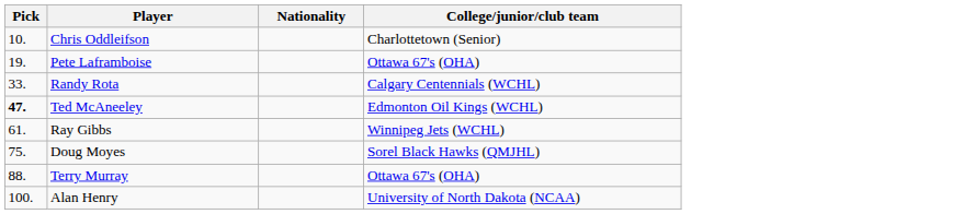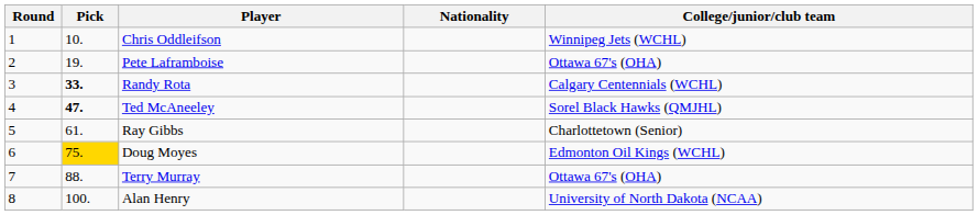 <table class="wikitable">
 <tr>
+<th bgcolor="#DDDDFF" width="5%">Round</th>
 <th bgcolor="#DDDDFF" width="5%">Pick</th>
 <th bgcolor="#DDDDFF" width="25%">Player</th>
 <th bgcolor="#DDDDFF" width="12.5%">Nationality</th>
 <th bgcolor="#DDDDFF" width="37.5%">College/junior/club team</th>
 </tr>
 <tr>
+<td>1</td>
 <td>10.</td>
 <td><a href='#'>Chris Oddleifson</a></td>
 <td></td>
-<td>Charlottetown (Senior)</td>
+<td><a href='#'>Winnipeg Jets</a> (<a href='#'>WCHL</a>)</td>
 </tr>
 <tr>
+<td>2</td>
 <td>19.</td>
 <td><a href='#'>Pete Laframboise</a></td>
 <td></td>
 <td><a href='#'>Ottawa 67's</a> (<a href='#'>OHA</a>)</td>
 </tr>
 <tr>
-<td>33.</td>
+<td>3</td>
+<td><strong>33.</strong></td>
 <td><a href='#'>Randy Rota</a></td>
 <td></td>
 <td><a href='#'>Calgary Centennials</a> (<a href='#'>WCHL</a>)</td>
 </tr>
 <tr>
+<td>4</td>
 <td><strong>47.</strong></td>
 <td><a href='#'>Ted McAneeley</a></td>
+<td></td>
+<td><a href='#'>Sorel Black Hawks</a> (<a href='#'>QMJHL</a>)</td>
+</tr>
+<tr>
+<td>5</td>
+<td>61.</td>
+<td>Ray Gibbs</td>
+<td></td>
+<td>Charlottetown (Senior)</td>
+</tr>
+<tr>
+<td>6</td>
+<td style="background: gold;">75.</td>
+<td>Doug Moyes</td>
 <td></td>
 <td><a href='#'>Edmonton Oil Kings</a> (<a href='#'>WCHL</a>)</td>
 </tr>
 <tr>
-<td>61.</td>
-<td>Ray Gibbs</td>
-<td></td>
-<td><a href='#'>Winnipeg Jets</a> (<a href='#'>WCHL</a>)</td>
-</tr>
-<tr>
-<td>75.</td>
-<td>Doug Moyes</td>
-<td></td>
-<td><a href='#'>Sorel Black Hawks</a> (<a href='#'>QMJHL</a>)</td>
-</tr>
-<tr>
+<td>7</td>
 <td>88.</td>
 <td><a href='#'>Terry Murray</a></td>
 <td></td>
 <td><a href='#'>Ottawa 67's</a> (<a href='#'>OHA</a>)</td>
 </tr>
 <tr>
+<td>8</td>
 <td>100.</td>
 <td>Alan Henry</td>
 <td></td>
 <td><a href='#'>University of North Dakota</a> (<a href='#'>NCAA</a>)</td>
 </tr>
 </table>
